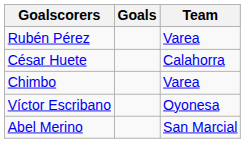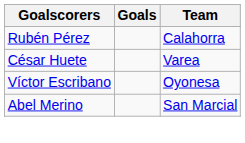 <table class="wikitable sortable" class="wikitable">
 <tr style="background:#ccc; text-align:center;">
 <th>Goalscorers</th>
 <th>Goals</th>
 <th>Team</th>
 </tr>
 <tr>
 <td> <a href='#'>Rubén Pérez</a></td>
 <td></td>
-<td><a href='#'>Varea</a></td>
+<td><a href='#'>Calahorra</a></td>
 </tr>
 <tr>
 <td> <a href='#'>César Huete</a></td>
-<td></td>
-<td><a href='#'>Calahorra</a></td>
-</tr>
-<tr>
-<td> <a href='#'>Chimbo</a></td>
 <td></td>
 <td><a href='#'>Varea</a></td>
 </tr>
 <tr>
 <td> <a href='#'>Víctor Escribano</a></td>
 <td></td>
 <td><a href='#'>Oyonesa</a></td>
 </tr>
 <tr>
 <td> <a href='#'>Abel Merino</a></td>
 <td></td>
 <td><a href='#'>San Marcial</a></td>
 </tr>
 </table>
